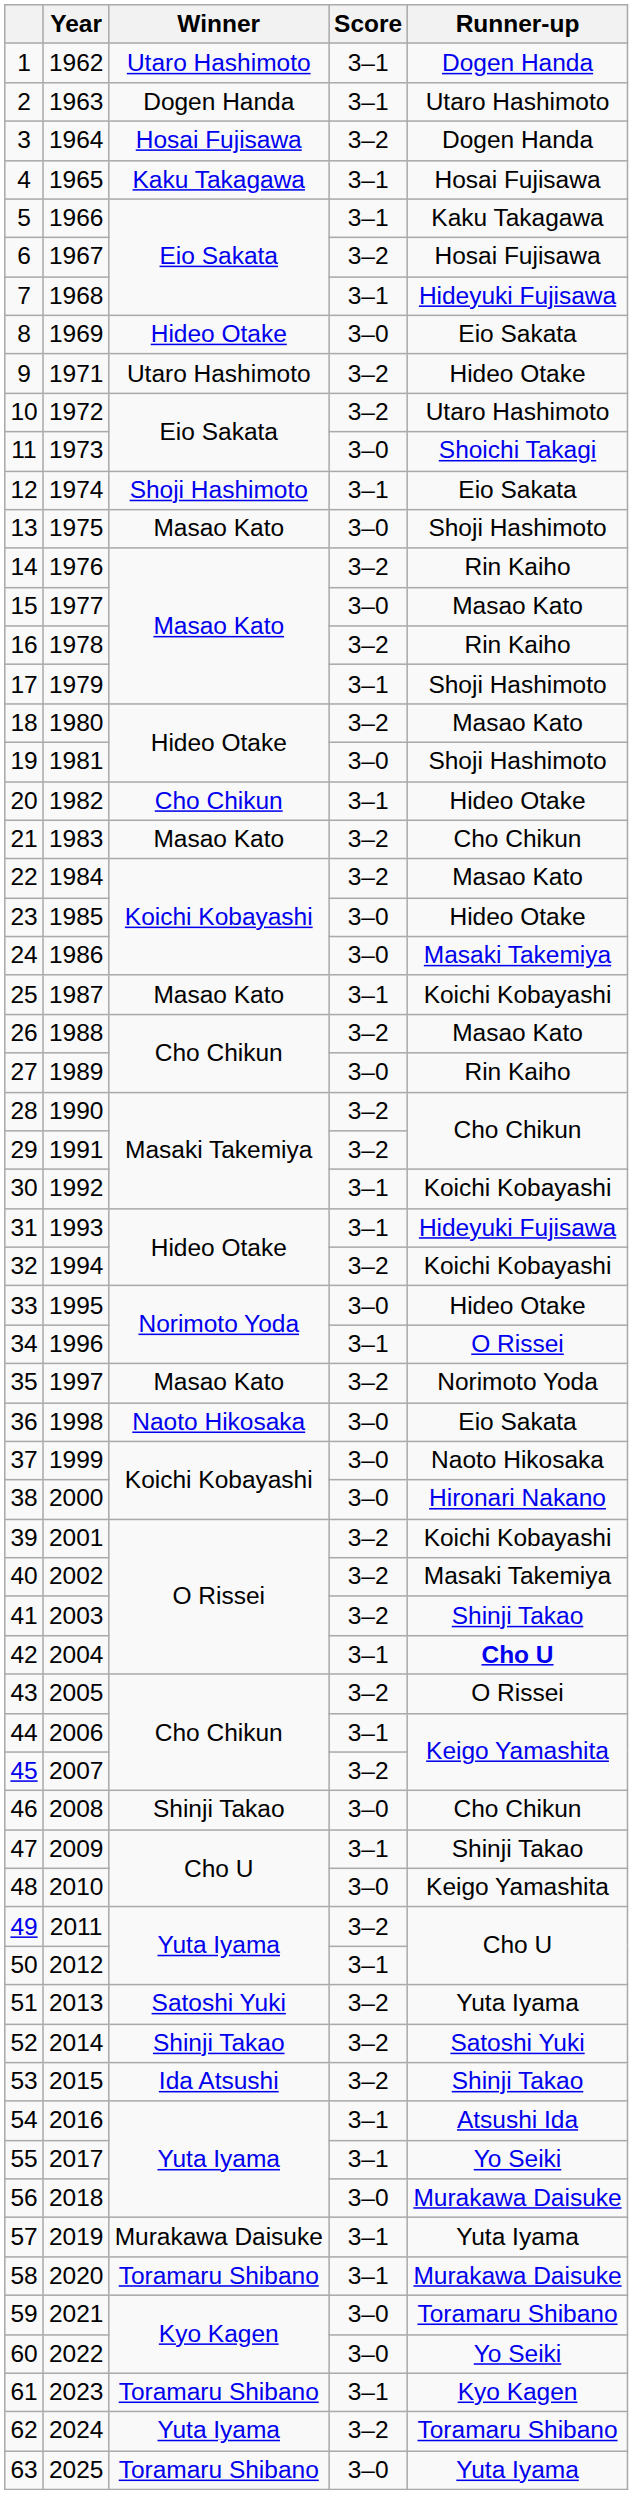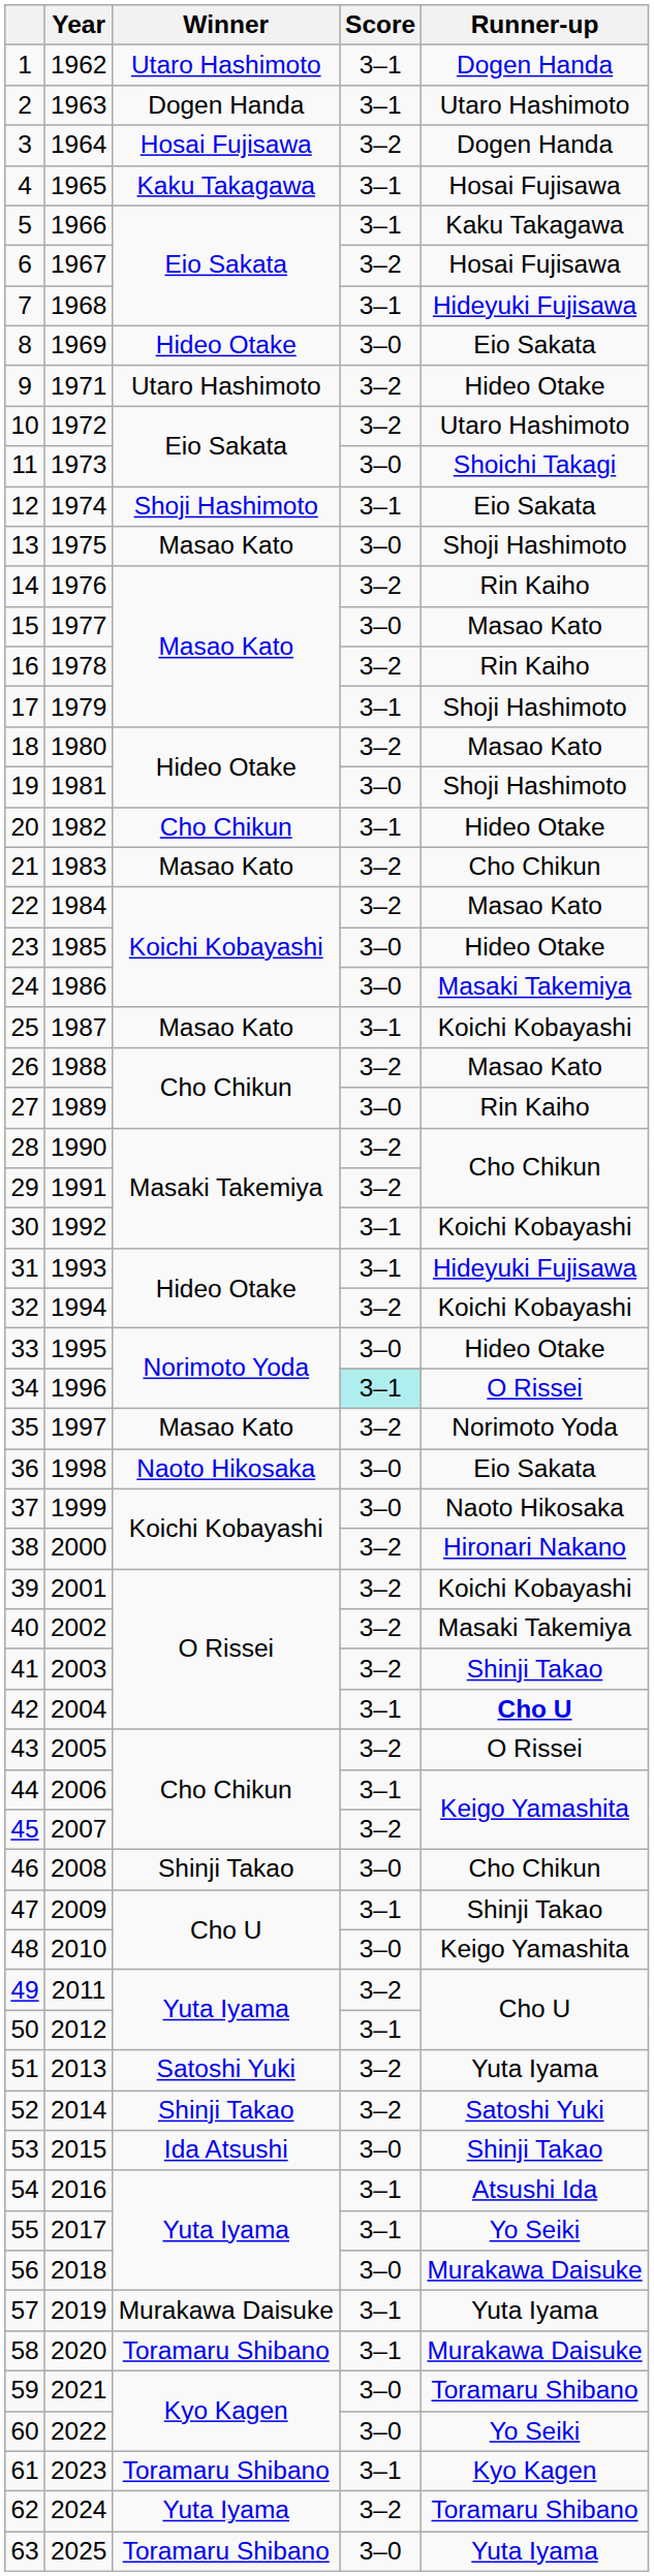 <table class="wikitable sortable" style="text-align: center;">
 <tr>
 <th></th>
 <th>Year</th>
 <th>Winner</th>
 <th>Score</th>
 <th>Runner-up</th>
 </tr>
 <tr>
 <td>1</td>
 <td>1962</td>
 <td><a href='#'>Utaro Hashimoto</a></td>
 <td>3–1</td>
 <td><a href='#'>Dogen Handa</a></td>
 </tr>
 <tr>
 <td>2</td>
 <td>1963</td>
 <td>Dogen Handa</td>
 <td>3–1</td>
 <td>Utaro Hashimoto</td>
 </tr>
 <tr>
 <td>3</td>
 <td>1964</td>
 <td><a href='#'>Hosai Fujisawa</a></td>
 <td>3–2</td>
 <td>Dogen Handa</td>
 </tr>
 <tr>
 <td>4</td>
 <td>1965</td>
 <td><a href='#'>Kaku Takagawa</a></td>
 <td>3–1</td>
 <td>Hosai Fujisawa</td>
 </tr>
 <tr>
 <td>5</td>
 <td>1966</td>
 <td rowspan=3><a href='#'>Eio Sakata</a></td>
 <td>3–1</td>
 <td>Kaku Takagawa</td>
 </tr>
 <tr>
 <td>6</td>
 <td>1967</td>
 <td>3–2</td>
 <td>Hosai Fujisawa</td>
 </tr>
 <tr>
 <td>7</td>
 <td>1968</td>
 <td>3–1</td>
 <td><a href='#'>Hideyuki Fujisawa</a></td>
 </tr>
 <tr>
 <td>8</td>
 <td>1969</td>
 <td><a href='#'>Hideo Otake</a></td>
 <td>3–0</td>
 <td>Eio Sakata</td>
 </tr>
 <tr>
 <td>9</td>
 <td>1971</td>
 <td>Utaro Hashimoto</td>
 <td>3–2</td>
 <td>Hideo Otake</td>
 </tr>
 <tr>
 <td>10</td>
 <td>1972</td>
 <td rowspan=2>Eio Sakata</td>
 <td>3–2</td>
 <td>Utaro Hashimoto</td>
 </tr>
 <tr>
 <td>11</td>
 <td>1973</td>
 <td>3–0</td>
 <td><a href='#'>Shoichi Takagi</a></td>
 </tr>
 <tr>
 <td>12</td>
 <td>1974</td>
 <td><a href='#'>Shoji Hashimoto</a></td>
 <td>3–1</td>
 <td>Eio Sakata</td>
 </tr>
 <tr>
 <td>13</td>
 <td>1975</td>
 <td>Masao Kato</td>
 <td>3–0</td>
 <td>Shoji Hashimoto</td>
 </tr>
 <tr>
 <td>14</td>
 <td>1976</td>
 <td rowspan=4><a href='#'>Masao Kato</a></td>
 <td>3–2</td>
 <td>Rin Kaiho</td>
 </tr>
 <tr>
 <td>15</td>
 <td>1977</td>
 <td>3–0</td>
 <td>Masao Kato</td>
 </tr>
 <tr>
 <td>16</td>
 <td>1978</td>
 <td>3–2</td>
 <td>Rin Kaiho</td>
 </tr>
 <tr>
 <td>17</td>
 <td>1979</td>
 <td>3–1</td>
 <td>Shoji Hashimoto</td>
 </tr>
 <tr>
 <td>18</td>
 <td>1980</td>
 <td rowspan=2>Hideo Otake</td>
 <td>3–2</td>
 <td>Masao Kato</td>
 </tr>
 <tr>
 <td>19</td>
 <td>1981</td>
 <td>3–0</td>
 <td>Shoji Hashimoto</td>
 </tr>
 <tr>
 <td>20</td>
 <td>1982</td>
 <td><a href='#'>Cho Chikun</a></td>
 <td>3–1</td>
 <td>Hideo Otake</td>
 </tr>
 <tr>
 <td>21</td>
 <td>1983</td>
 <td>Masao Kato</td>
 <td>3–2</td>
 <td>Cho Chikun</td>
 </tr>
 <tr>
 <td>22</td>
 <td>1984</td>
 <td rowspan=3><a href='#'>Koichi Kobayashi</a></td>
 <td>3–2</td>
 <td>Masao Kato</td>
 </tr>
 <tr>
 <td>23</td>
 <td>1985</td>
 <td>3–0</td>
 <td>Hideo Otake</td>
 </tr>
 <tr>
 <td>24</td>
 <td>1986</td>
 <td>3–0</td>
 <td><a href='#'>Masaki Takemiya</a></td>
 </tr>
 <tr>
 <td>25</td>
 <td>1987</td>
 <td>Masao Kato</td>
 <td>3–1</td>
 <td>Koichi Kobayashi</td>
 </tr>
 <tr>
 <td>26</td>
 <td>1988</td>
 <td rowspan=2>Cho Chikun</td>
 <td>3–2</td>
 <td>Masao Kato</td>
 </tr>
 <tr>
 <td>27</td>
 <td>1989</td>
 <td>3–0</td>
 <td>Rin Kaiho</td>
 </tr>
 <tr>
 <td>28</td>
 <td>1990</td>
 <td rowspan=3>Masaki Takemiya</td>
 <td>3–2</td>
 <td rowspan=2>Cho Chikun</td>
 </tr>
 <tr>
 <td>29</td>
 <td>1991</td>
 <td>3–2</td>
 </tr>
 <tr>
 <td>30</td>
 <td>1992</td>
 <td>3–1</td>
 <td>Koichi Kobayashi</td>
 </tr>
 <tr>
 <td>31</td>
 <td>1993</td>
 <td rowspan=2>Hideo Otake</td>
 <td>3–1</td>
 <td><a href='#'>Hideyuki Fujisawa</a></td>
 </tr>
 <tr>
 <td>32</td>
 <td>1994</td>
 <td>3–2</td>
 <td>Koichi Kobayashi</td>
 </tr>
 <tr>
 <td>33</td>
 <td>1995</td>
 <td rowspan=2><a href='#'>Norimoto Yoda</a></td>
 <td>3–0</td>
 <td>Hideo Otake</td>
 </tr>
 <tr>
 <td>34</td>
 <td>1996</td>
-<td>3–1</td>
+<td style="background: paleturquoise;">3–1</td>
 <td><a href='#'>O Rissei</a></td>
 </tr>
 <tr>
 <td>35</td>
 <td>1997</td>
 <td>Masao Kato</td>
 <td>3–2</td>
 <td>Norimoto Yoda</td>
 </tr>
 <tr>
 <td>36</td>
 <td>1998</td>
 <td><a href='#'>Naoto Hikosaka</a></td>
 <td>3–0</td>
 <td>Eio Sakata</td>
 </tr>
 <tr>
 <td>37</td>
 <td>1999</td>
 <td rowspan=2>Koichi Kobayashi</td>
 <td>3–0</td>
 <td>Naoto Hikosaka</td>
 </tr>
 <tr>
 <td>38</td>
 <td>2000</td>
-<td>3–0</td>
+<td>3–2</td>
 <td><a href='#'>Hironari Nakano</a></td>
 </tr>
 <tr>
 <td>39</td>
 <td>2001</td>
 <td rowspan=4>O Rissei</td>
 <td>3–2</td>
 <td>Koichi Kobayashi</td>
 </tr>
 <tr>
 <td>40</td>
 <td>2002</td>
 <td>3–2</td>
 <td>Masaki Takemiya</td>
 </tr>
 <tr>
 <td>41</td>
 <td>2003</td>
 <td>3–2</td>
 <td><a href='#'>Shinji Takao</a></td>
 </tr>
 <tr>
 <td>42</td>
 <td>2004</td>
 <td>3–1</td>
 <td><strong><a href='#'>Cho U</a></strong></td>
 </tr>
 <tr>
 <td>43</td>
 <td>2005</td>
 <td rowspan=3>Cho Chikun</td>
 <td>3–2</td>
 <td>O Rissei</td>
 </tr>
 <tr>
 <td>44</td>
 <td>2006</td>
 <td>3–1</td>
 <td rowspan=2><a href='#'>Keigo Yamashita</a></td>
 </tr>
 <tr>
 <td><a href='#'>45</a></td>
 <td>2007</td>
 <td>3–2</td>
 </tr>
 <tr>
 <td>46</td>
 <td>2008</td>
 <td>Shinji Takao</td>
 <td>3–0</td>
 <td>Cho Chikun</td>
 </tr>
 <tr>
 <td>47</td>
 <td>2009</td>
 <td rowspan=2>Cho U</td>
 <td>3–1</td>
 <td>Shinji Takao</td>
 </tr>
 <tr>
 <td>48</td>
 <td>2010</td>
 <td>3–0</td>
 <td>Keigo Yamashita</td>
 </tr>
 <tr>
 <td><a href='#'>49</a></td>
 <td>2011</td>
 <td rowspan=2><a href='#'>Yuta Iyama</a></td>
 <td>3–2</td>
 <td rowspan=2>Cho U</td>
 </tr>
 <tr>
 <td>50</td>
 <td>2012</td>
 <td>3–1</td>
 </tr>
 <tr>
 <td>51</td>
 <td>2013</td>
 <td><a href='#'>Satoshi Yuki</a></td>
 <td>3–2</td>
 <td>Yuta Iyama</td>
 </tr>
 <tr>
 <td>52</td>
 <td>2014</td>
 <td><a href='#'>Shinji Takao</a></td>
 <td>3–2</td>
 <td><a href='#'>Satoshi Yuki</a></td>
 </tr>
 <tr>
 <td>53</td>
 <td>2015</td>
 <td><a href='#'>Ida Atsushi</a></td>
-<td>3–2</td>
+<td>3–0</td>
 <td><a href='#'>Shinji Takao</a></td>
 </tr>
 <tr>
 <td>54</td>
 <td>2016</td>
 <td rowspan=3><a href='#'>Yuta Iyama</a></td>
 <td>3–1</td>
 <td><a href='#'>Atsushi Ida</a></td>
 </tr>
 <tr>
 <td>55</td>
 <td>2017</td>
 <td>3–1</td>
 <td><a href='#'>Yo Seiki</a></td>
 </tr>
 <tr>
 <td>56</td>
 <td>2018</td>
 <td>3–0</td>
 <td><a href='#'>Murakawa Daisuke</a></td>
 </tr>
 <tr>
 <td>57</td>
 <td>2019</td>
 <td>Murakawa Daisuke</td>
 <td>3–1</td>
 <td>Yuta Iyama</td>
 </tr>
 <tr>
 <td>58</td>
 <td>2020</td>
 <td><a href='#'>Toramaru Shibano</a></td>
 <td>3–1</td>
 <td><a href='#'>Murakawa Daisuke</a></td>
 </tr>
 <tr>
 <td>59</td>
 <td>2021</td>
 <td rowspan=2><a href='#'>Kyo Kagen</a></td>
 <td>3–0</td>
 <td><a href='#'>Toramaru Shibano</a></td>
 </tr>
 <tr>
 <td>60</td>
 <td>2022</td>
 <td>3–0</td>
 <td><a href='#'>Yo Seiki</a></td>
 </tr>
 <tr>
 <td>61</td>
 <td>2023</td>
 <td><a href='#'>Toramaru Shibano</a></td>
 <td>3–1</td>
 <td><a href='#'>Kyo Kagen</a></td>
 </tr>
 <tr>
 <td>62</td>
 <td>2024</td>
 <td><a href='#'>Yuta Iyama</a></td>
 <td>3–2</td>
 <td><a href='#'>Toramaru Shibano</a></td>
 </tr>
 <tr>
 <td>63</td>
 <td>2025</td>
 <td><a href='#'>Toramaru Shibano</a></td>
 <td>3–0</td>
 <td><a href='#'>Yuta Iyama</a></td>
 </tr>
 </table>
